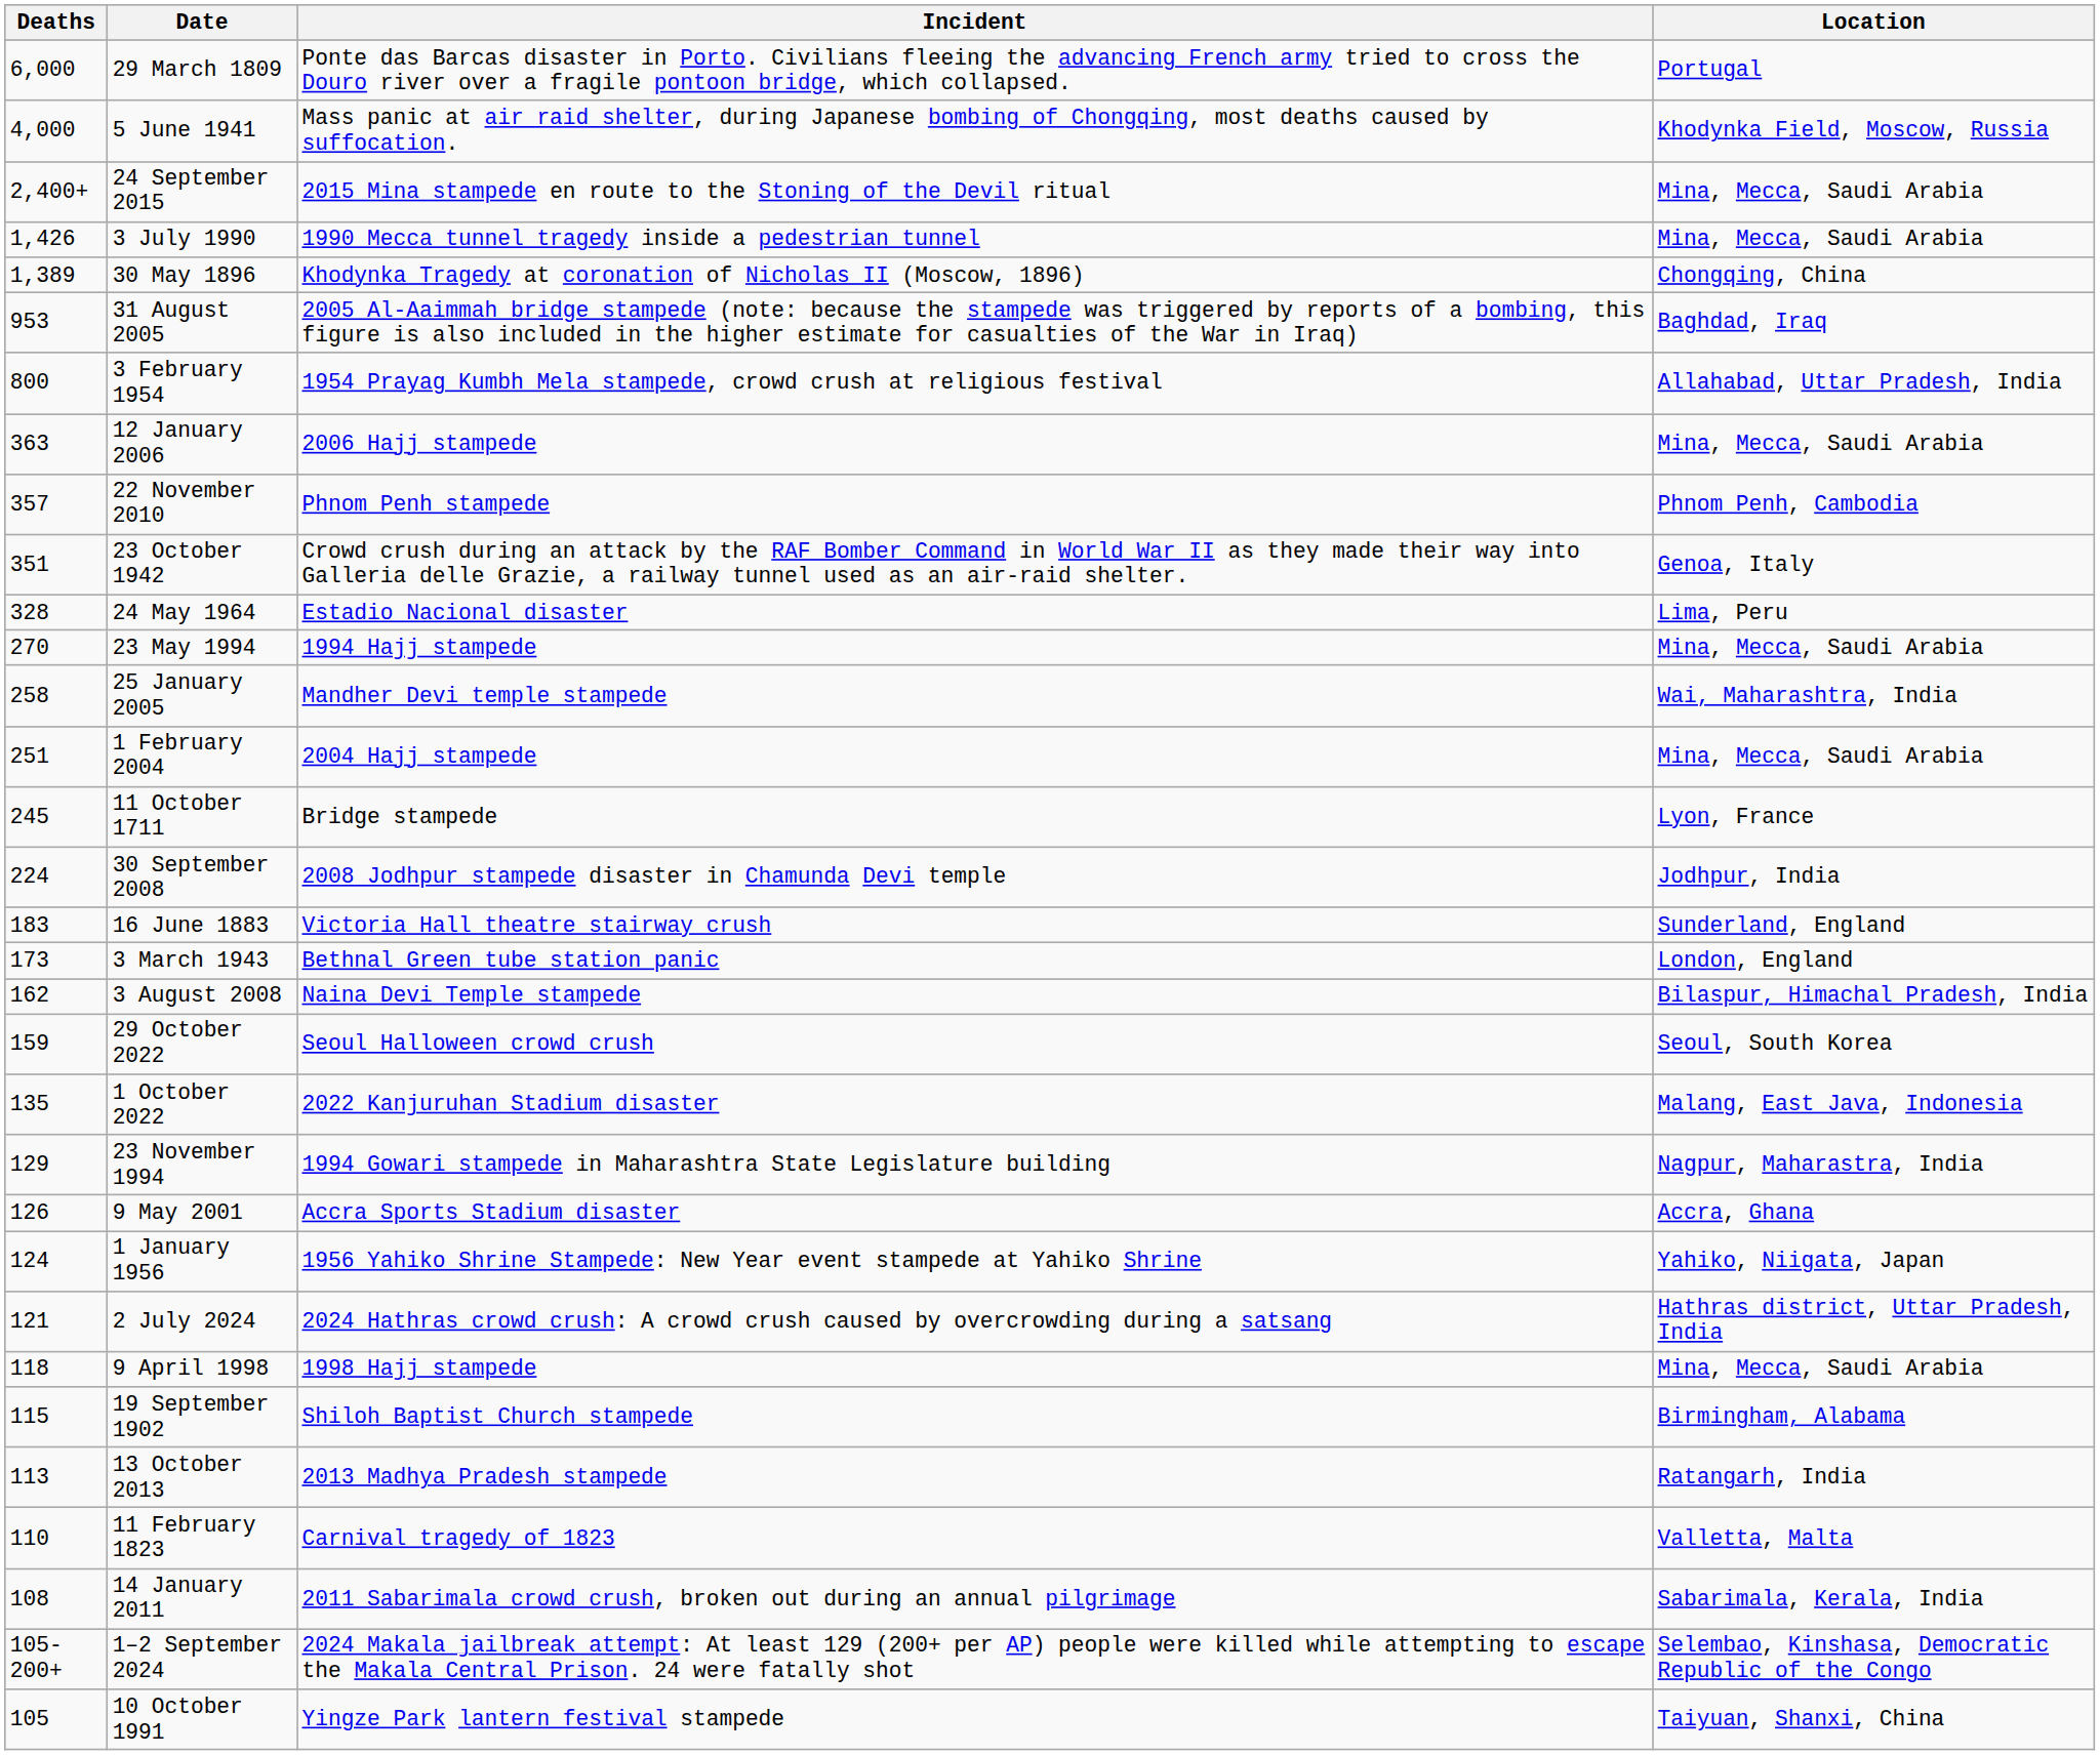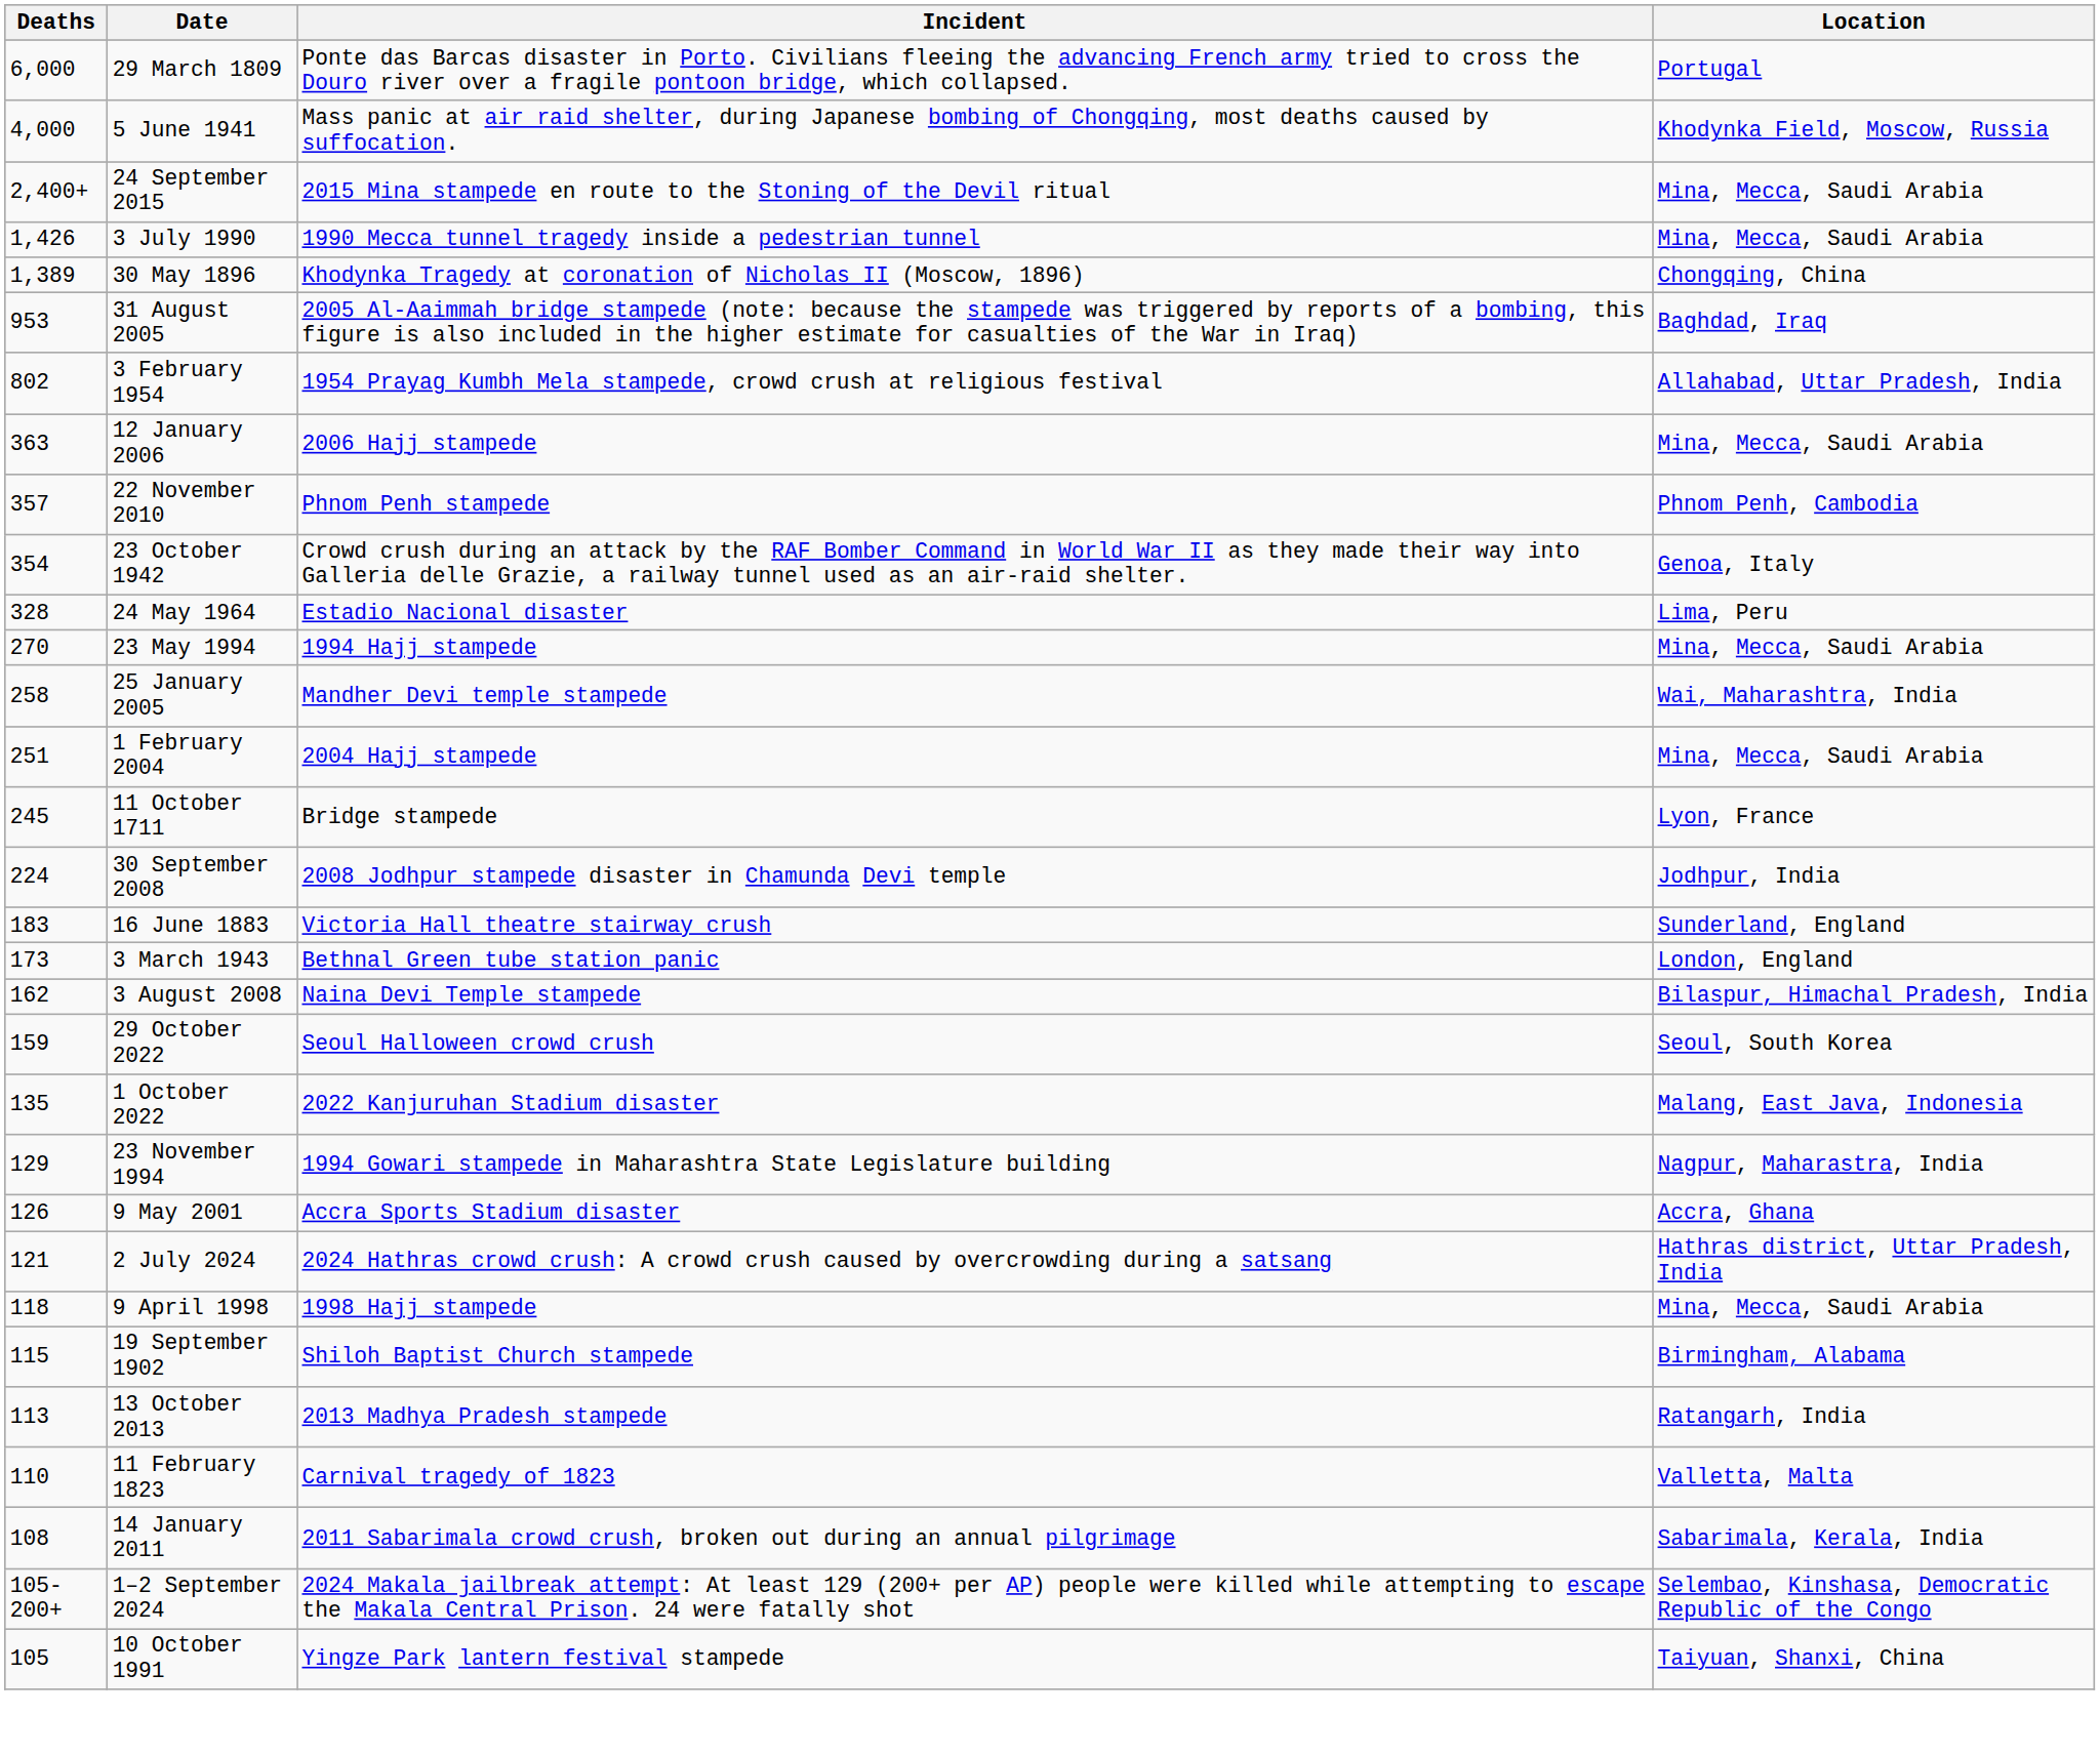 <table class="wikitable sortable">
 <tr>
 <th data-sort-type="number">Deaths</th>
 <th data-sort-type="date">Date</th>
 <th class="unsortable">Incident</th>
 <th>Location</th>
 </tr>
 <tr>
 <td>6,000</td>
 <td>29 March 1809</td>
 <td>Ponte das Barcas disaster in <a href='#'>Porto</a>. Civilians fleeing the <a href='#'>advancing French army</a> tried to cross the <a href='#'>Douro</a> river over a fragile <a href='#'>pontoon bridge</a>, which collapsed.</td>
 <td data-sort-value="EUPT"><a href='#'>Portugal</a></td>
 </tr>
 <tr>
 <td>4,000</td>
 <td>5 June 1941</td>
 <td>Mass panic at <a href='#'>air raid shelter</a>, during Japanese <a href='#'>bombing of Chongqing</a>, most deaths caused by <a href='#'>suffocation</a>.</td>
 <td data-sort-value="EURU"><a href='#'>Khodynka Field</a>, <a href='#'>Moscow</a>, <a href='#'>Russia</a></td>
 </tr>
 <tr>
 <td data-sort-value="2,400">2,400+</td>
 <td>24 September 2015</td>
 <td><a href='#'>2015 Mina stampede</a> en route to the <a href='#'>Stoning of the Devil</a> ritual</td>
 <td data-sort-value="ASSA"><a href='#'>Mina</a>, <a href='#'>Mecca</a>, Saudi Arabia</td>
 </tr>
 <tr>
 <td>1,426</td>
 <td>3 July 1990</td>
 <td><a href='#'>1990 Mecca tunnel tragedy</a> inside a <a href='#'>pedestrian tunnel</a></td>
 <td data-sort-value="ASSA"><a href='#'>Mina</a>, <a href='#'>Mecca</a>, Saudi Arabia</td>
 </tr>
 <tr>
 <td>1,389</td>
 <td>30 May 1896</td>
 <td><a href='#'>Khodynka Tragedy</a> at <a href='#'>coronation</a> of <a href='#'>Nicholas II</a> (Moscow, 1896)</td>
 <td data-sort-value="ASCN"><a href='#'>Chongqing</a>, China</td>
 </tr>
 <tr>
 <td>953</td>
 <td>31 August 2005</td>
 <td><a href='#'>2005 Al-Aaimmah bridge stampede</a> (note: because the <a href='#'>stampede</a> was triggered by reports of a <a href='#'>bombing</a>, this figure is also included in the higher estimate for casualties of the War in Iraq)</td>
 <td data-sort-value="ASIQ"><a href='#'>Baghdad</a>, <a href='#'>Iraq</a></td>
 </tr>
 <tr>
-<td>800</td>
+<td>802</td>
 <td>3 February 1954</td>
 <td><a href='#'>1954 Prayag Kumbh Mela stampede</a>, crowd crush at religious festival</td>
 <td data-sort-value="ASIN"><a href='#'>Allahabad</a>, <a href='#'>Uttar Pradesh</a>, India</td>
 </tr>
 <tr>
 <td>363</td>
 <td>12 January 2006</td>
 <td><a href='#'>2006 Hajj stampede</a></td>
 <td data-sort-value="ASSA"><a href='#'>Mina</a>, <a href='#'>Mecca</a>, Saudi Arabia</td>
 </tr>
 <tr>
 <td>357</td>
 <td>22 November 2010</td>
 <td><a href='#'>Phnom Penh stampede</a></td>
 <td data-sort-value="ASKH"><a href='#'>Phnom Penh</a>, <a href='#'>Cambodia</a></td>
 </tr>
 <tr>
-<td>351</td>
+<td>354</td>
 <td>23 October 1942</td>
 <td>Crowd crush during an attack by the <a href='#'>RAF Bomber Command</a> in <a href='#'>World War II</a> as they made their way into Galleria delle Grazie, a railway tunnel used as an air-raid shelter.</td>
 <td data-sort-value="EUIT"><a href='#'>Genoa</a>, Italy</td>
 </tr>
 <tr>
 <td>328</td>
 <td>24 May 1964</td>
 <td><a href='#'>Estadio Nacional disaster</a></td>
 <td data-sort-value="SAPE"><a href='#'>Lima</a>, Peru</td>
 </tr>
 <tr>
 <td>270</td>
 <td>23 May 1994</td>
 <td><a href='#'>1994 Hajj stampede</a></td>
 <td data-sort-value="ASSA"><a href='#'>Mina</a>, <a href='#'>Mecca</a>, Saudi Arabia</td>
 </tr>
 <tr>
 <td>258</td>
 <td>25 January 2005</td>
 <td><a href='#'>Mandher Devi temple stampede</a></td>
 <td data-sort-value="ASIN"><a href='#'>Wai, Maharashtra</a>, India</td>
 </tr>
 <tr>
 <td>251</td>
 <td>1 February 2004</td>
 <td><a href='#'>2004 Hajj stampede</a></td>
 <td data-sort-value="ASSA"><a href='#'>Mina</a>, <a href='#'>Mecca</a>, Saudi Arabia</td>
 </tr>
 <tr>
 <td>245</td>
 <td>11 October 1711</td>
 <td>Bridge stampede</td>
 <td data-sort-value="EUFR"><a href='#'>Lyon</a>, France</td>
 </tr>
 <tr>
 <td>224</td>
 <td>30 September 2008</td>
 <td><a href='#'>2008 Jodhpur stampede</a> disaster in <a href='#'>Chamunda</a> <a href='#'>Devi</a> temple</td>
 <td data-sort-value="ASIN"><a href='#'>Jodhpur</a>, India</td>
 </tr>
 <tr>
 <td>183</td>
 <td>16 June 1883</td>
 <td><a href='#'>Victoria Hall theatre stairway crush</a></td>
 <td data-sort-value="EUGB"><a href='#'>Sunderland</a>, England</td>
 </tr>
 <tr>
 <td>173</td>
 <td>3 March 1943</td>
 <td><a href='#'>Bethnal Green tube station panic</a></td>
 <td data-sort-value="EUGB"><a href='#'>London</a>, England</td>
 </tr>
 <tr>
 <td>162</td>
 <td>3 August 2008</td>
 <td><a href='#'>Naina Devi Temple stampede</a></td>
 <td data-sort-value="ASIN"><a href='#'>Bilaspur, Himachal Pradesh</a>, India</td>
 </tr>
 <tr>
 <td>159</td>
 <td>29 October 2022</td>
 <td><a href='#'>Seoul Halloween crowd crush</a></td>
 <td data-sort-value="ASKR"><a href='#'>Seoul</a>, South Korea</td>
 </tr>
 <tr>
 <td>135</td>
 <td>1 October 2022</td>
 <td><a href='#'>2022 Kanjuruhan Stadium disaster</a></td>
 <td data-sort-value="ASID"><a href='#'>Malang</a>, <a href='#'>East Java</a>, <a href='#'>Indonesia</a></td>
 </tr>
 <tr>
 <td>129</td>
 <td>23 November 1994</td>
 <td><a href='#'>1994 Gowari stampede</a> in Maharashtra State Legislature building</td>
 <td data-sort-value="ASIN"><a href='#'>Nagpur</a>, <a href='#'>Maharastra</a>, India</td>
 </tr>
 <tr>
 <td>126</td>
 <td>9 May 2001</td>
 <td><a href='#'>Accra Sports Stadium disaster</a></td>
 <td data-sort-value="AFGH"><a href='#'>Accra</a>, <a href='#'>Ghana</a></td>
 </tr>
 <tr>
-<td>124</td>
-<td>1 January 1956</td>
-<td><a href='#'>1956 Yahiko Shrine Stampede</a>: New Year event stampede at Yahiko <a href='#'>Shrine</a></td>
-<td data-sort-value="ASJP"><a href='#'>Yahiko</a>, <a href='#'>Niigata</a>, Japan</td>
-</tr>
-<tr>
 <td>121</td>
 <td>2 July 2024</td>
 <td><a href='#'>2024 Hathras crowd crush</a>: A crowd crush caused by overcrowding during a <a href='#'>satsang</a></td>
 <td><a href='#'>Hathras district</a>, <a href='#'>Uttar Pradesh</a>, <a href='#'>India</a></td>
 </tr>
 <tr>
 <td>118</td>
 <td>9 April 1998</td>
 <td><a href='#'>1998 Hajj stampede</a></td>
 <td data-sort-value="ASSA"><a href='#'>Mina</a>, <a href='#'>Mecca</a>, Saudi Arabia</td>
 </tr>
 <tr>
 <td>115</td>
 <td>19 September 1902</td>
 <td><a href='#'>Shiloh Baptist Church stampede</a></td>
 <td data-sort-value="NAUSAL"><a href='#'>Birmingham, Alabama</a></td>
 </tr>
 <tr>
 <td>113</td>
 <td>13 October 2013</td>
 <td><a href='#'>2013 Madhya Pradesh stampede</a></td>
 <td data-sort-value="ASIN"><a href='#'>Ratangarh</a>, India</td>
 </tr>
 <tr>
 <td>110</td>
 <td>11 February 1823</td>
 <td><a href='#'>Carnival tragedy of 1823</a></td>
 <td data-sort-value="EUMT"><a href='#'>Valletta</a>, <a href='#'>Malta</a></td>
 </tr>
 <tr>
 <td>108</td>
 <td>14 January 2011</td>
 <td><a href='#'>2011 Sabarimala crowd crush</a>, broken out during an annual <a href='#'>pilgrimage</a></td>
 <td data-sort-value="ASIN"><a href='#'>Sabarimala</a>, <a href='#'>Kerala</a>, India</td>
 </tr>
 <tr>
 <td>105-200+</td>
 <td>1–2 September 2024</td>
 <td><a href='#'>2024 Makala jailbreak attempt</a>: At least 129 (200+ per <a href='#'>AP</a>) people were killed while attempting to <a href='#'>escape</a> the <a href='#'>Makala Central Prison</a>. 24 were fatally shot</td>
 <td><a href='#'>Selembao</a>, <a href='#'>Kinshasa</a>, <a href='#'>Democratic Republic of the Congo</a></td>
 </tr>
 <tr>
 <td>105</td>
 <td>10 October 1991</td>
 <td><a href='#'>Yingze Park</a> <a href='#'>lantern festival</a> stampede</td>
 <td data-sort-value="ASCN"><a href='#'>Taiyuan</a>, <a href='#'>Shanxi</a>, China</td>
 </tr>
 </table>
